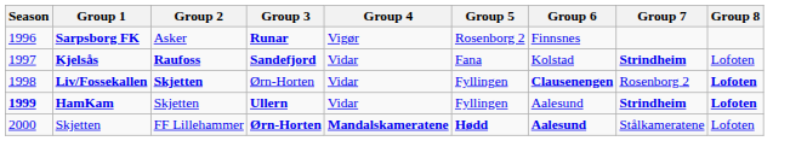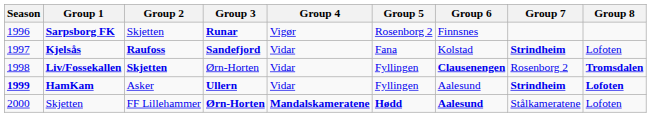 <table clear="left" class="wikitable">
 <tr>
 <th>Season</th>
 <th>Group 1</th>
 <th>Group 2</th>
 <th>Group 3</th>
 <th>Group 4</th>
 <th>Group 5</th>
 <th>Group 6</th>
 <th>Group 7</th>
 <th>Group 8</th>
 </tr>
 <tr>
 <td><a href='#'>1996</a></td>
 <td><strong><a href='#'>Sarpsborg FK</a></strong></td>
-<td><a href='#'>Asker</a></td>
+<td><a href='#'>Skjetten</a></td>
 <td><strong><a href='#'>Runar</a></strong></td>
 <td><a href='#'>Vigør</a></td>
 <td><a href='#'>Rosenborg 2</a></td>
 <td><a href='#'>Finnsnes</a></td>
 <td></td>
 <td></td>
 </tr>
 <tr>
 <td><a href='#'>1997</a></td>
 <td><strong><a href='#'>Kjelsås</a></strong></td>
 <td><strong><a href='#'>Raufoss</a></strong></td>
 <td><strong><a href='#'>Sandefjord</a></strong></td>
 <td><a href='#'>Vidar</a></td>
 <td><a href='#'>Fana</a></td>
 <td><a href='#'>Kolstad</a></td>
 <td><strong><a href='#'>Strindheim</a></strong></td>
 <td><a href='#'>Lofoten</a></td>
 </tr>
 <tr>
 <td><a href='#'>1998</a></td>
 <td><strong><a href='#'>Liv/Fossekallen</a></strong></td>
 <td><strong><a href='#'>Skjetten</a></strong></td>
 <td><a href='#'>Ørn-Horten</a></td>
 <td><a href='#'>Vidar</a></td>
 <td><a href='#'>Fyllingen</a></td>
 <td><strong><a href='#'>Clausenengen</a></strong></td>
 <td><a href='#'>Rosenborg 2</a></td>
-<td><strong><a href='#'>Lofoten</a></strong></td>
+<td><strong><a href='#'>Tromsdalen</a></strong></td>
 </tr>
 <tr>
 <td><strong><a href='#'>1999</a></strong></td>
 <td><strong><a href='#'>HamKam</a></strong></td>
-<td><a href='#'>Skjetten</a></td>
+<td><a href='#'>Asker</a></td>
 <td><strong><a href='#'>Ullern</a></strong></td>
 <td><a href='#'>Vidar</a></td>
 <td><a href='#'>Fyllingen</a></td>
 <td><a href='#'>Aalesund</a></td>
 <td><strong><a href='#'>Strindheim</a></strong></td>
 <td><strong><a href='#'>Lofoten</a></strong></td>
 </tr>
 <tr>
 <td><a href='#'>2000</a></td>
 <td><a href='#'>Skjetten</a></td>
 <td><a href='#'>FF Lillehammer</a></td>
 <td><strong><a href='#'>Ørn-Horten</a></strong></td>
 <td><strong><a href='#'>Mandalskameratene</a></strong></td>
 <td><strong><a href='#'>Hødd</a></strong></td>
 <td><strong><a href='#'>Aalesund</a></strong></td>
 <td><a href='#'>Stålkameratene</a></td>
 <td><a href='#'>Lofoten</a></td>
 </tr>
 </table>
